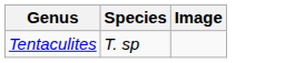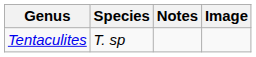 <table class="wikitable">
 <tr>
 <th>Genus</th>
 <th>Species</th>
+<th>Notes</th>
 <th>Image</th>
 </tr>
 <tr>
 <td><em><a href='#'>Tentaculites</a></em></td>
 <td><em>T. sp</em></td>
 <td></td>
+<td></td>
 </tr>
 </table>
